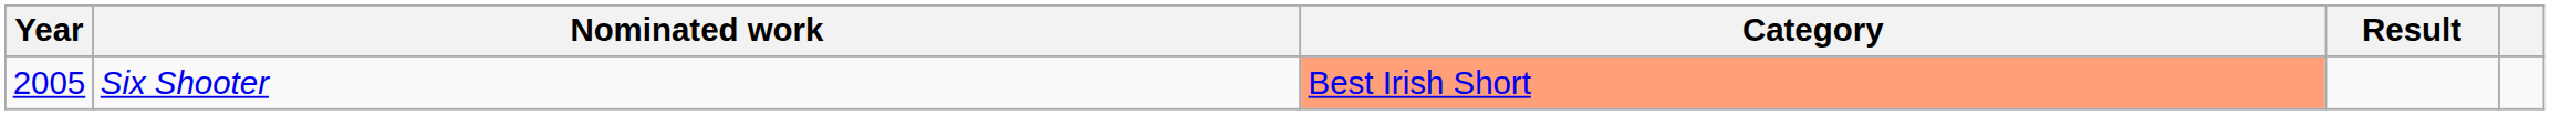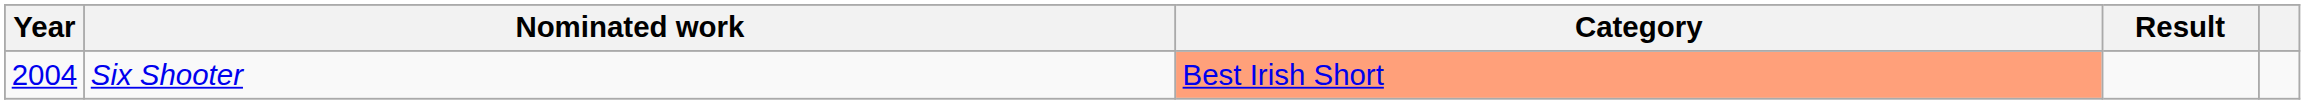 <table class="wikitable">
 <tr>
 <th scope="col" style="width:1em;">Year</th>
 <th scope="col" style="width:39em;">Nominated work</th>
 <th scope="col" style="width:33em;">Category</th>
 <th scope="col" style="width:5em;">Result</th>
 <th scope="col" style="width:1em;"></th>
 </tr>
 <tr>
-<td><a href='#'>2005</a></td>
+<td><a href='#'>2004</a></td>
 <td><em><a href='#'>Six Shooter</a></em></td>
 <td style="background: lightsalmon;"><a href='#'>Best Irish Short</a></td>
 <td></td>
 <td style="text-align:center;"></td>
 </tr>
 </table>
